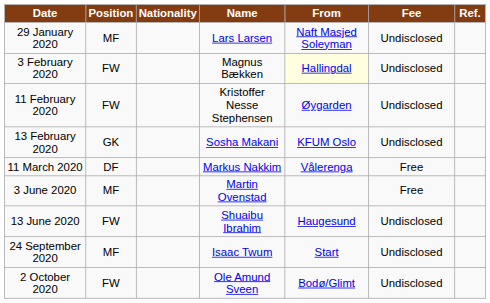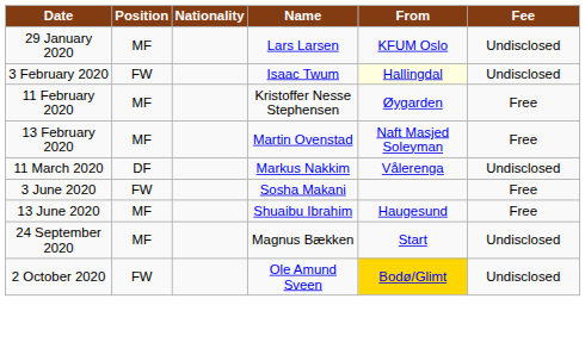 <table class="wikitable"  style="text-align:center; font-size:90%; ">
 <tr>
 <th style="background:#833C12; color:white; width:200px;">Date</th>
 <th style="background:#833C12; color:white; width:50px;">Position</th>
 <th style="background:#833C12; color:white; width:50px;">Nationality</th>
 <th style="background:#833C12; color:white; width:200px;">Name</th>
 <th style="background:#833C12; color:white; width:200px;">From</th>
 <th style="background:#833C12; color:white; width:200px;">Fee</th>
-<th style="background:#833C12; color:white; width:50px;">Ref.</th>
 </tr>
 <tr>
 <td>29 January 2020</td>
 <td>MF</td>
 <td></td>
 <td><a href='#'>Lars Larsen</a></td>
-<td><a href='#'>Naft Masjed Soleyman</a></td>
+<td><a href='#'>KFUM Oslo</a></td>
 <td>Undisclosed</td>
-<td></td>
 </tr>
 <tr>
 <td>3 February 2020</td>
 <td>FW</td>
 <td></td>
-<td>Magnus Bækken</td>
+<td><a href='#'>Isaac Twum</a></td>
 <td style="background: lightyellow;"><a href='#'>Hallingdal</a></td>
 <td>Undisclosed</td>
-<td></td>
 </tr>
 <tr>
 <td>11 February 2020</td>
-<td>FW</td>
+<td>MF</td>
 <td></td>
 <td>Kristoffer Nesse Stephensen</td>
 <td><a href='#'>Øygarden</a></td>
-<td>Undisclosed</td>
-<td></td>
+<td>Free</td>
 </tr>
 <tr>
 <td>13 February 2020</td>
-<td>GK</td>
+<td>MF</td>
 <td></td>
-<td><a href='#'>Sosha Makani</a></td>
-<td><a href='#'>KFUM Oslo</a></td>
-<td>Undisclosed</td>
-<td></td>
+<td><a href='#'>Martin Ovenstad</a></td>
+<td><a href='#'>Naft Masjed Soleyman</a></td>
+<td>Free</td>
 </tr>
 <tr>
 <td>11 March 2020</td>
 <td>DF</td>
 <td></td>
 <td><a href='#'>Markus Nakkim</a></td>
 <td><a href='#'>Vålerenga</a></td>
-<td>Free</td>
-<td></td>
+<td>Undisclosed</td>
 </tr>
 <tr>
 <td>3 June 2020</td>
-<td>MF</td>
+<td>FW</td>
 <td></td>
-<td><a href='#'>Martin Ovenstad</a></td>
+<td><a href='#'>Sosha Makani</a></td>
 <td></td>
 <td>Free</td>
-<td></td>
 </tr>
 <tr>
 <td>13 June 2020</td>
-<td>FW</td>
+<td>MF</td>
 <td></td>
 <td><a href='#'>Shuaibu Ibrahim</a></td>
 <td><a href='#'>Haugesund</a></td>
-<td>Undisclosed</td>
-<td></td>
+<td>Free</td>
 </tr>
 <tr>
 <td>24 September 2020</td>
 <td>MF</td>
 <td></td>
-<td><a href='#'>Isaac Twum</a></td>
+<td>Magnus Bækken</td>
 <td><a href='#'>Start</a></td>
 <td>Undisclosed</td>
-<td></td>
 </tr>
 <tr>
 <td>2 October 2020</td>
 <td>FW</td>
 <td></td>
 <td><a href='#'>Ole Amund Sveen</a></td>
-<td><a href='#'>Bodø/Glimt</a></td>
+<td style="background: gold;"><a href='#'>Bodø/Glimt</a></td>
 <td>Undisclosed</td>
-<td></td>
 </tr>
 </table>
